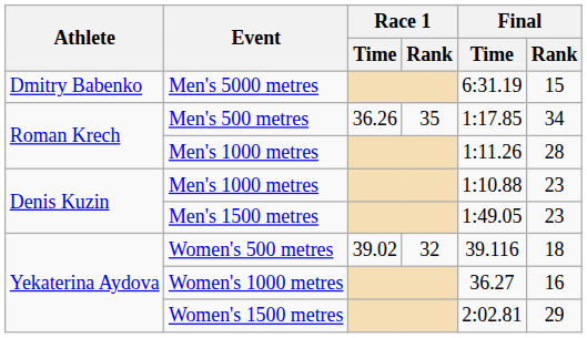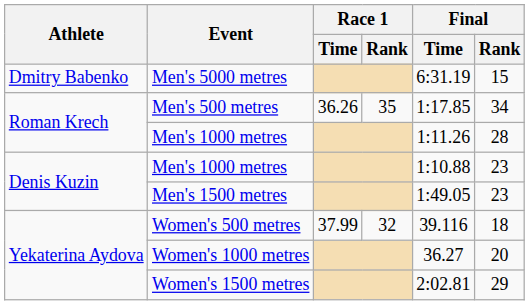 <table class="wikitable" style="font-size:90%">
 <tr>
 <th rowspan="2">Athlete</th>
 <th rowspan="2">Event</th>
 <th colspan="2">Race 1</th>
 <th colspan="2">Final</th>
 </tr>
 <tr>
 <th>Time</th>
 <th>Rank</th>
 <th>Time</th>
 <th>Rank</th>
 </tr>
 <tr>
 <td><a href='#'>Dmitry Babenko</a></td>
 <td><a href='#'>Men's 5000 metres</a></td>
 <td align="center" colspan=2 bgcolor=wheat></td>
 <td align="center">6:31.19</td>
 <td align="center">15</td>
 </tr>
 <tr>
 <td rowspan=2><a href='#'>Roman Krech</a></td>
 <td><a href='#'>Men's 500 metres</a></td>
 <td align="center">36.26</td>
 <td align="center">35</td>
 <td align="center">1:17.85</td>
 <td align="center">34</td>
 </tr>
 <tr>
 <td><a href='#'>Men's 1000 metres</a></td>
 <td colspan=2 bgcolor="wheat"></td>
 <td align="center">1:11.26</td>
 <td align="center">28</td>
 </tr>
 <tr>
 <td rowspan=2><a href='#'>Denis Kuzin</a></td>
 <td><a href='#'>Men's 1000 metres</a></td>
 <td colspan=2 bgcolor="wheat"></td>
 <td align="center">1:10.88</td>
 <td align="center">23</td>
 </tr>
 <tr>
 <td><a href='#'>Men's 1500 metres</a></td>
 <td colspan=2 bgcolor="wheat"></td>
 <td align="center">1:49.05</td>
 <td align="center">23</td>
 </tr>
 <tr>
 <td rowspan=3><a href='#'>Yekaterina Aydova</a></td>
 <td><a href='#'>Women's 500 metres</a></td>
-<td align="center">39.02</td>
+<td align="center">37.99</td>
 <td align="center">32</td>
 <td align="center">39.116</td>
 <td align="center">18</td>
 </tr>
 <tr>
 <td><a href='#'>Women's 1000 metres</a></td>
 <td colspan=2 bgcolor="wheat"></td>
 <td align="center">36.27</td>
-<td align="center">16</td>
+<td align="center">20</td>
 </tr>
 <tr>
 <td><a href='#'>Women's 1500 metres</a></td>
 <td colspan=2 bgcolor="wheat"></td>
 <td align="center">2:02.81</td>
 <td align="center">29</td>
 </tr>
 </table>
